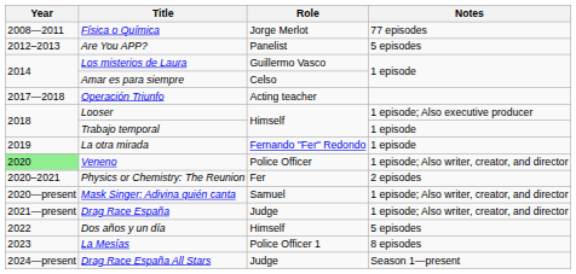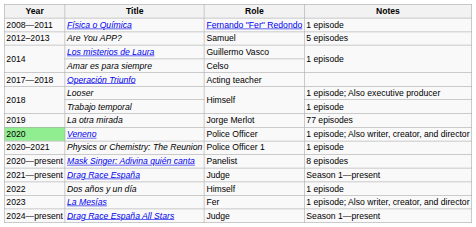 <table class="wikitable" style="font-size: 90%;">
 <tr>
 <th>Year</th>
 <th>Title</th>
 <th>Role</th>
 <th>Notes</th>
 </tr>
 <tr>
 <td>2008—2011</td>
 <td><em><a href='#'>Física o Química</a></em></td>
-<td>Jorge Merlot</td>
-<td>77 episodes</td>
+<td><a href='#'>Fernando "Fer" Redondo</a></td>
+<td>1 episode</td>
 </tr>
 <tr>
 <td>2012–2013</td>
 <td><em>Are You APP?</em></td>
-<td>Panelist</td>
+<td>Samuel</td>
 <td>5 episodes</td>
 </tr>
 <tr>
 <td rowspan="2">2014</td>
 <td><em><a href='#'>Los misterios de Laura</a></em></td>
 <td>Guillermo Vasco</td>
 <td rowspan="2">1 episode</td>
 </tr>
 <tr>
 <td><em>Amar es para siempre</em></td>
 <td>Celso</td>
 </tr>
 <tr>
 <td>2017—2018</td>
 <td><em><a href='#'>Operación Triunfo</a></em></td>
 <td>Acting teacher</td>
 <td></td>
 </tr>
 <tr>
 <td rowspan="2">2018</td>
 <td><em>Looser</em></td>
 <td rowspan="2">Himself</td>
 <td>1 episode; Also executive producer</td>
 </tr>
 <tr>
 <td><em>Trabajo temporal</em></td>
 <td>1 episode</td>
 </tr>
 <tr>
 <td>2019</td>
 <td><em>La otra mirada</em></td>
-<td><a href='#'>Fernando "Fer" Redondo</a></td>
-<td>1 episode</td>
+<td>Jorge Merlot</td>
+<td>77 episodes</td>
 </tr>
 <tr>
 <td style="background: lightgreen;">2020</td>
 <td><em><a href='#'>Veneno</a></em></td>
 <td>Police Officer</td>
 <td>1 episode; Also writer, creator, and director</td>
 </tr>
 <tr>
 <td>2020–2021</td>
 <td><em>Physics or Chemistry: The Reunion</em></td>
-<td>Fer</td>
-<td>2 episodes</td>
+<td>Police Officer 1</td>
+<td>1 episode</td>
 </tr>
 <tr>
 <td>2020—present</td>
 <td><em><a href='#'>Mask Singer: Adivina quién canta</a></em></td>
-<td>Samuel</td>
-<td>1 episode; Also writer, creator, and director</td>
+<td>Panelist</td>
+<td>8 episodes</td>
 </tr>
 <tr>
 <td>2021—present</td>
 <td><em><a href='#'>Drag Race España</a></em></td>
 <td>Judge</td>
-<td>1 episode; Also writer, creator, and director</td>
+<td>Season 1—present</td>
 </tr>
 <tr>
 <td>2022</td>
 <td><em>Dos años y un día</em></td>
 <td>Himself</td>
-<td>5 episodes</td>
+<td>1 episode</td>
 </tr>
 <tr>
 <td>2023</td>
 <td><em><a href='#'>La Mesías</a></em></td>
-<td>Police Officer 1</td>
-<td>8 episodes</td>
+<td>Fer</td>
+<td>1 episode; Also writer, creator, and director</td>
 </tr>
 <tr>
 <td>2024—present</td>
 <td><em><a href='#'>Drag Race España All Stars</a></em></td>
 <td>Judge</td>
 <td>Season 1—present</td>
 </tr>
 </table>
